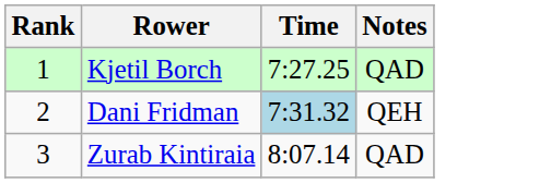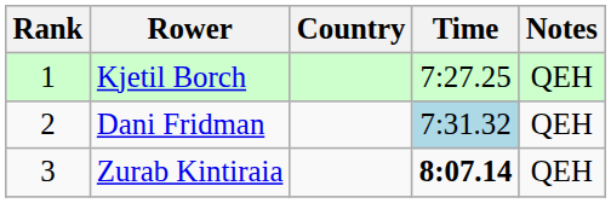 <table class="wikitable" style="text-align:center">
 <tr>
 <th>Rank</th>
 <th>Rower</th>
+<th>Country</th>
 <th>Time</th>
 <th>Notes</th>
 </tr>
 <tr bgcolor=ccffcc>
 <td>1</td>
 <td align="left"><a href='#'>Kjetil Borch</a></td>
+<td align="left"></td>
 <td>7:27.25</td>
-<td>QAD</td>
+<td>QEH</td>
 </tr>
 <tr>
 <td>2</td>
 <td align="left"><a href='#'>Dani Fridman</a></td>
+<td align="left"></td>
 <td style="background: lightblue;">7:31.32</td>
 <td>QEH</td>
 </tr>
 <tr>
 <td>3</td>
 <td align="left"><a href='#'>Zurab Kintiraia</a></td>
-<td>8:07.14</td>
-<td>QAD</td>
+<td align="left"></td>
+<td><strong>8:07.14</strong></td>
+<td>QEH</td>
 </tr>
 </table>
